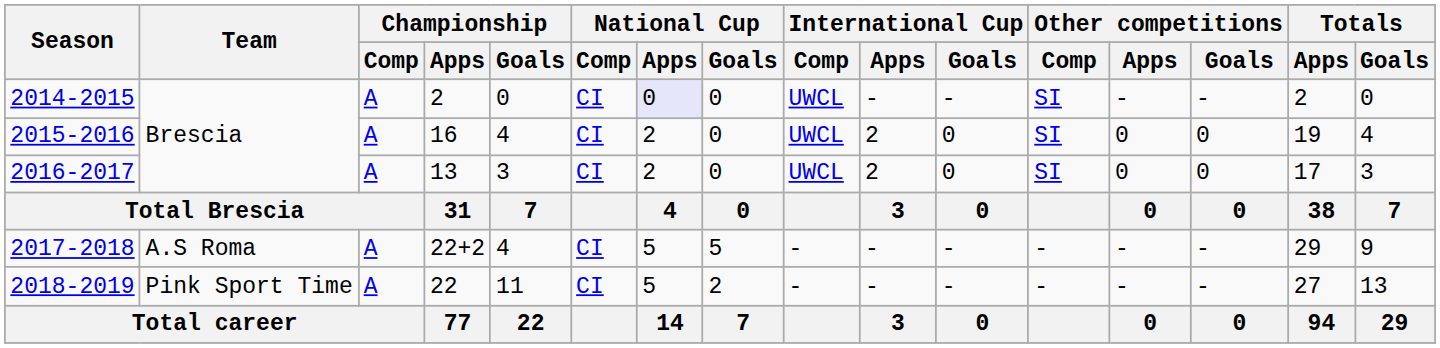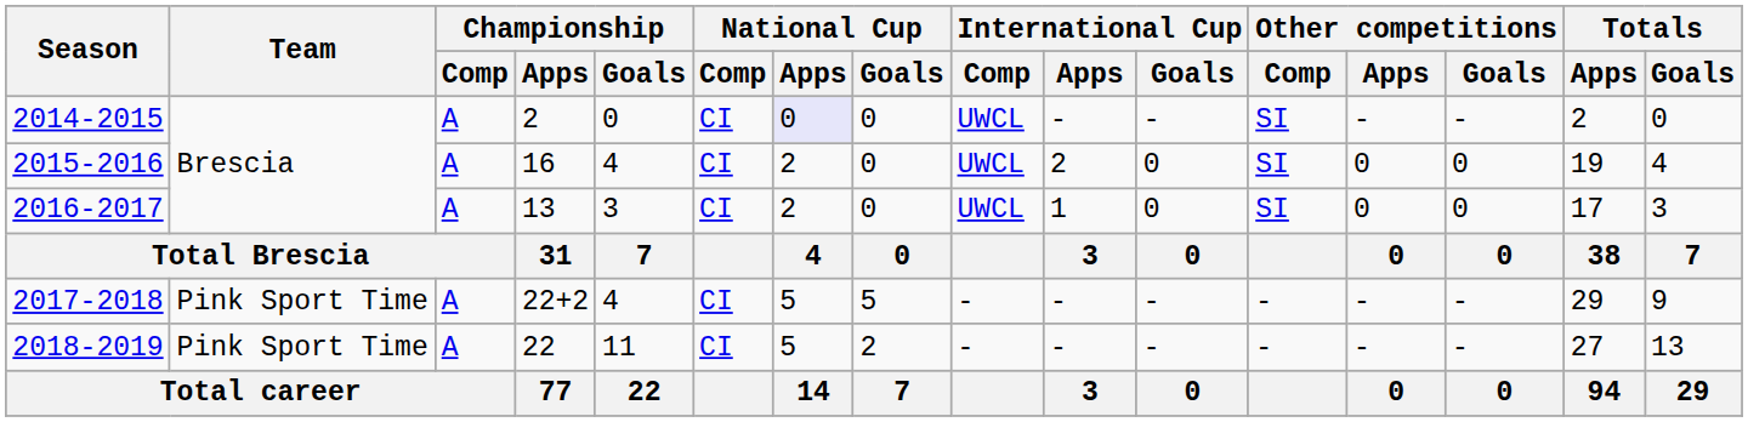 <table class="wikitable">
 <tr>
 <th rowspan="2">Season</th>
 <th rowspan="2">Team</th>
 <th colspan="3">Championship</th>
 <th colspan="3">National Cup</th>
 <th colspan="3">International Cup</th>
 <th colspan="3">Other competitions</th>
 <th colspan="2">Totals</th>
 </tr>
 <tr>
 <th>Comp</th>
 <th>Apps</th>
 <th>Goals</th>
 <th>Comp</th>
 <th>Apps</th>
 <th>Goals</th>
 <th>Comp</th>
 <th>Apps</th>
 <th>Goals</th>
 <th>Comp</th>
 <th>Apps</th>
 <th>Goals</th>
 <th>Apps</th>
 <th>Goals</th>
 </tr>
 <tr>
 <td><a href='#'>2014-2015</a></td>
 <td rowspan="3"> Brescia</td>
 <td><a href='#'>A</a></td>
 <td>2</td>
 <td>0</td>
 <td><a href='#'>CI</a></td>
 <td style="background: lavender;">0</td>
 <td>0</td>
 <td><a href='#'>UWCL</a></td>
 <td>-</td>
 <td>-</td>
 <td><a href='#'>SI</a></td>
 <td>-</td>
 <td>-</td>
 <td>2</td>
 <td>0</td>
 </tr>
 <tr>
 <td><a href='#'>2015-2016</a></td>
 <td><a href='#'>A</a></td>
 <td>16</td>
 <td>4</td>
 <td><a href='#'>CI</a></td>
 <td>2</td>
 <td>0</td>
 <td><a href='#'>UWCL</a></td>
 <td>2</td>
 <td>0</td>
 <td><a href='#'>SI</a></td>
 <td>0</td>
 <td>0</td>
 <td>19</td>
 <td>4</td>
 </tr>
 <tr>
 <td><a href='#'>2016-2017</a></td>
 <td><a href='#'>A</a></td>
 <td>13</td>
 <td>3</td>
 <td><a href='#'>CI</a></td>
 <td>2</td>
 <td>0</td>
 <td><a href='#'>UWCL</a></td>
-<td>2</td>
+<td>1</td>
 <td>0</td>
 <td><a href='#'>SI</a></td>
 <td>0</td>
 <td>0</td>
 <td>17</td>
 <td>3</td>
 </tr>
 <tr>
 <th colspan="3">Total Brescia</th>
 <th>31</th>
 <th>7</th>
 <th></th>
 <th>4</th>
 <th>0</th>
 <th></th>
 <th>3</th>
 <th>0</th>
 <th></th>
 <th>0</th>
 <th>0</th>
 <th>38</th>
 <th>7</th>
 </tr>
 <tr>
 <td><a href='#'>2017-2018</a></td>
-<td> A.S Roma</td>
+<td> Pink Sport Time</td>
 <td><a href='#'>A</a></td>
 <td>22+2</td>
 <td>4</td>
 <td><a href='#'>CI</a></td>
 <td>5</td>
 <td>5</td>
 <td>-</td>
 <td>-</td>
 <td>-</td>
 <td>-</td>
 <td>-</td>
 <td>-</td>
 <td>29</td>
 <td>9</td>
 </tr>
 <tr>
 <td><a href='#'>2018-2019</a></td>
 <td> Pink Sport Time</td>
 <td><a href='#'>A</a></td>
 <td>22</td>
 <td>11</td>
 <td><a href='#'>CI</a></td>
 <td>5</td>
 <td>2</td>
 <td>-</td>
 <td>-</td>
 <td>-</td>
 <td>-</td>
 <td>-</td>
 <td>-</td>
 <td>27</td>
 <td>13</td>
 </tr>
 <tr>
 <th colspan="3">Total career</th>
 <th>77</th>
 <th>22</th>
 <th></th>
 <th>14</th>
 <th>7</th>
 <th></th>
 <th>3</th>
 <th>0</th>
 <th></th>
 <th>0</th>
 <th>0</th>
 <th>94</th>
 <th>29</th>
 </tr>
 </table>
